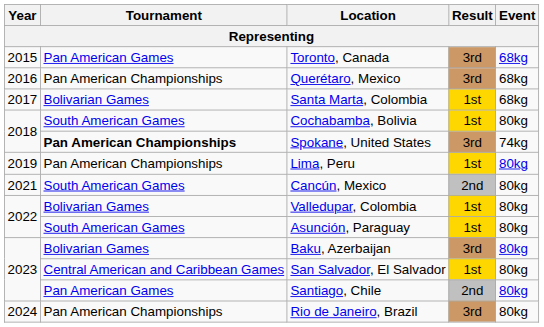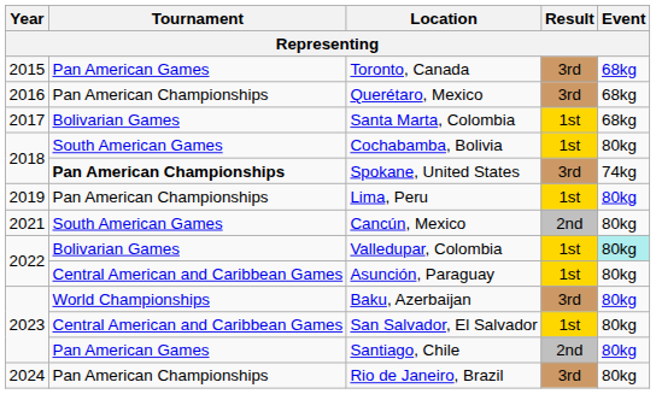 <table class="wikitable" style="font-size:95%;">
 <tr>
 <th>Year</th>
 <th>Tournament</th>
 <th>Location</th>
 <th>Result</th>
 <th>Event</th>
 </tr>
 <tr>
 <th colspan=6>Representing </th>
 </tr>
 <tr>
 <td>2015</td>
 <td><a href='#'>Pan American Games</a></td>
 <td><a href='#'>Toronto</a>, Canada</td>
 <td align="center" bgcolor="cc9966">3rd</td>
 <td><a href='#'>68kg</a></td>
 </tr>
 <tr>
 <td>2016</td>
 <td>Pan American Championships</td>
 <td><a href='#'>Querétaro</a>, Mexico</td>
 <td align="center" bgcolor="cc9966">3rd</td>
 <td>68kg</td>
 </tr>
 <tr>
 <td>2017</td>
 <td><a href='#'>Bolivarian Games</a></td>
 <td><a href='#'>Santa Marta</a>, Colombia</td>
 <td align="center" bgcolor="gold">1st</td>
 <td>68kg</td>
 </tr>
 <tr>
 <td rowspan=2>2018</td>
 <td><a href='#'>South American Games</a></td>
 <td><a href='#'>Cochabamba</a>, Bolivia</td>
 <td align="center" bgcolor="gold">1st</td>
 <td>80kg</td>
 </tr>
 <tr>
 <td><strong>Pan American Championships</strong></td>
 <td><a href='#'>Spokane</a>, United States</td>
 <td align="center" bgcolor="cc9966">3rd</td>
 <td>74kg</td>
 </tr>
 <tr>
 <td>2019</td>
 <td>Pan American Championships</td>
 <td><a href='#'>Lima</a>, Peru</td>
 <td align="center" bgcolor="gold">1st</td>
 <td><a href='#'>80kg</a></td>
 </tr>
 <tr>
 <td>2021</td>
 <td><a href='#'>South American Games</a></td>
 <td><a href='#'>Cancún</a>, Mexico</td>
 <td align="center" bgcolor="silver">2nd</td>
 <td>80kg</td>
 </tr>
 <tr>
 <td rowspan=2>2022</td>
 <td><a href='#'>Bolivarian Games</a></td>
 <td><a href='#'>Valledupar</a>, Colombia</td>
 <td align="center" bgcolor="gold">1st</td>
-<td>80kg</td>
+<td style="background: paleturquoise;">80kg</td>
 </tr>
 <tr>
-<td><a href='#'>South American Games</a></td>
+<td><a href='#'>Central American and Caribbean Games</a></td>
 <td><a href='#'>Asunción</a>, Paraguay</td>
 <td align="center" bgcolor="gold">1st</td>
 <td>80kg</td>
 </tr>
 <tr>
 <td rowspan=3>2023</td>
-<td><a href='#'>Bolivarian Games</a></td>
+<td><a href='#'>World Championships</a></td>
 <td><a href='#'>Baku</a>, Azerbaijan</td>
 <td align="center" bgcolor="cc9966">3rd</td>
 <td><a href='#'>80kg</a></td>
 </tr>
 <tr>
 <td><a href='#'>Central American and Caribbean Games</a></td>
 <td><a href='#'>San Salvador</a>, El Salvador</td>
 <td align="center" bgcolor="gold">1st</td>
 <td>80kg</td>
 </tr>
 <tr>
 <td><a href='#'>Pan American Games</a></td>
 <td><a href='#'>Santiago</a>, Chile</td>
 <td align="center" bgcolor="silver">2nd</td>
 <td><a href='#'>80kg</a></td>
 </tr>
 <tr>
 <td>2024</td>
 <td>Pan American Championships</td>
 <td><a href='#'>Rio de Janeiro</a>, Brazil</td>
 <td align="center" bgcolor="cc9966">3rd</td>
 <td>80kg</td>
 </tr>
 </table>
